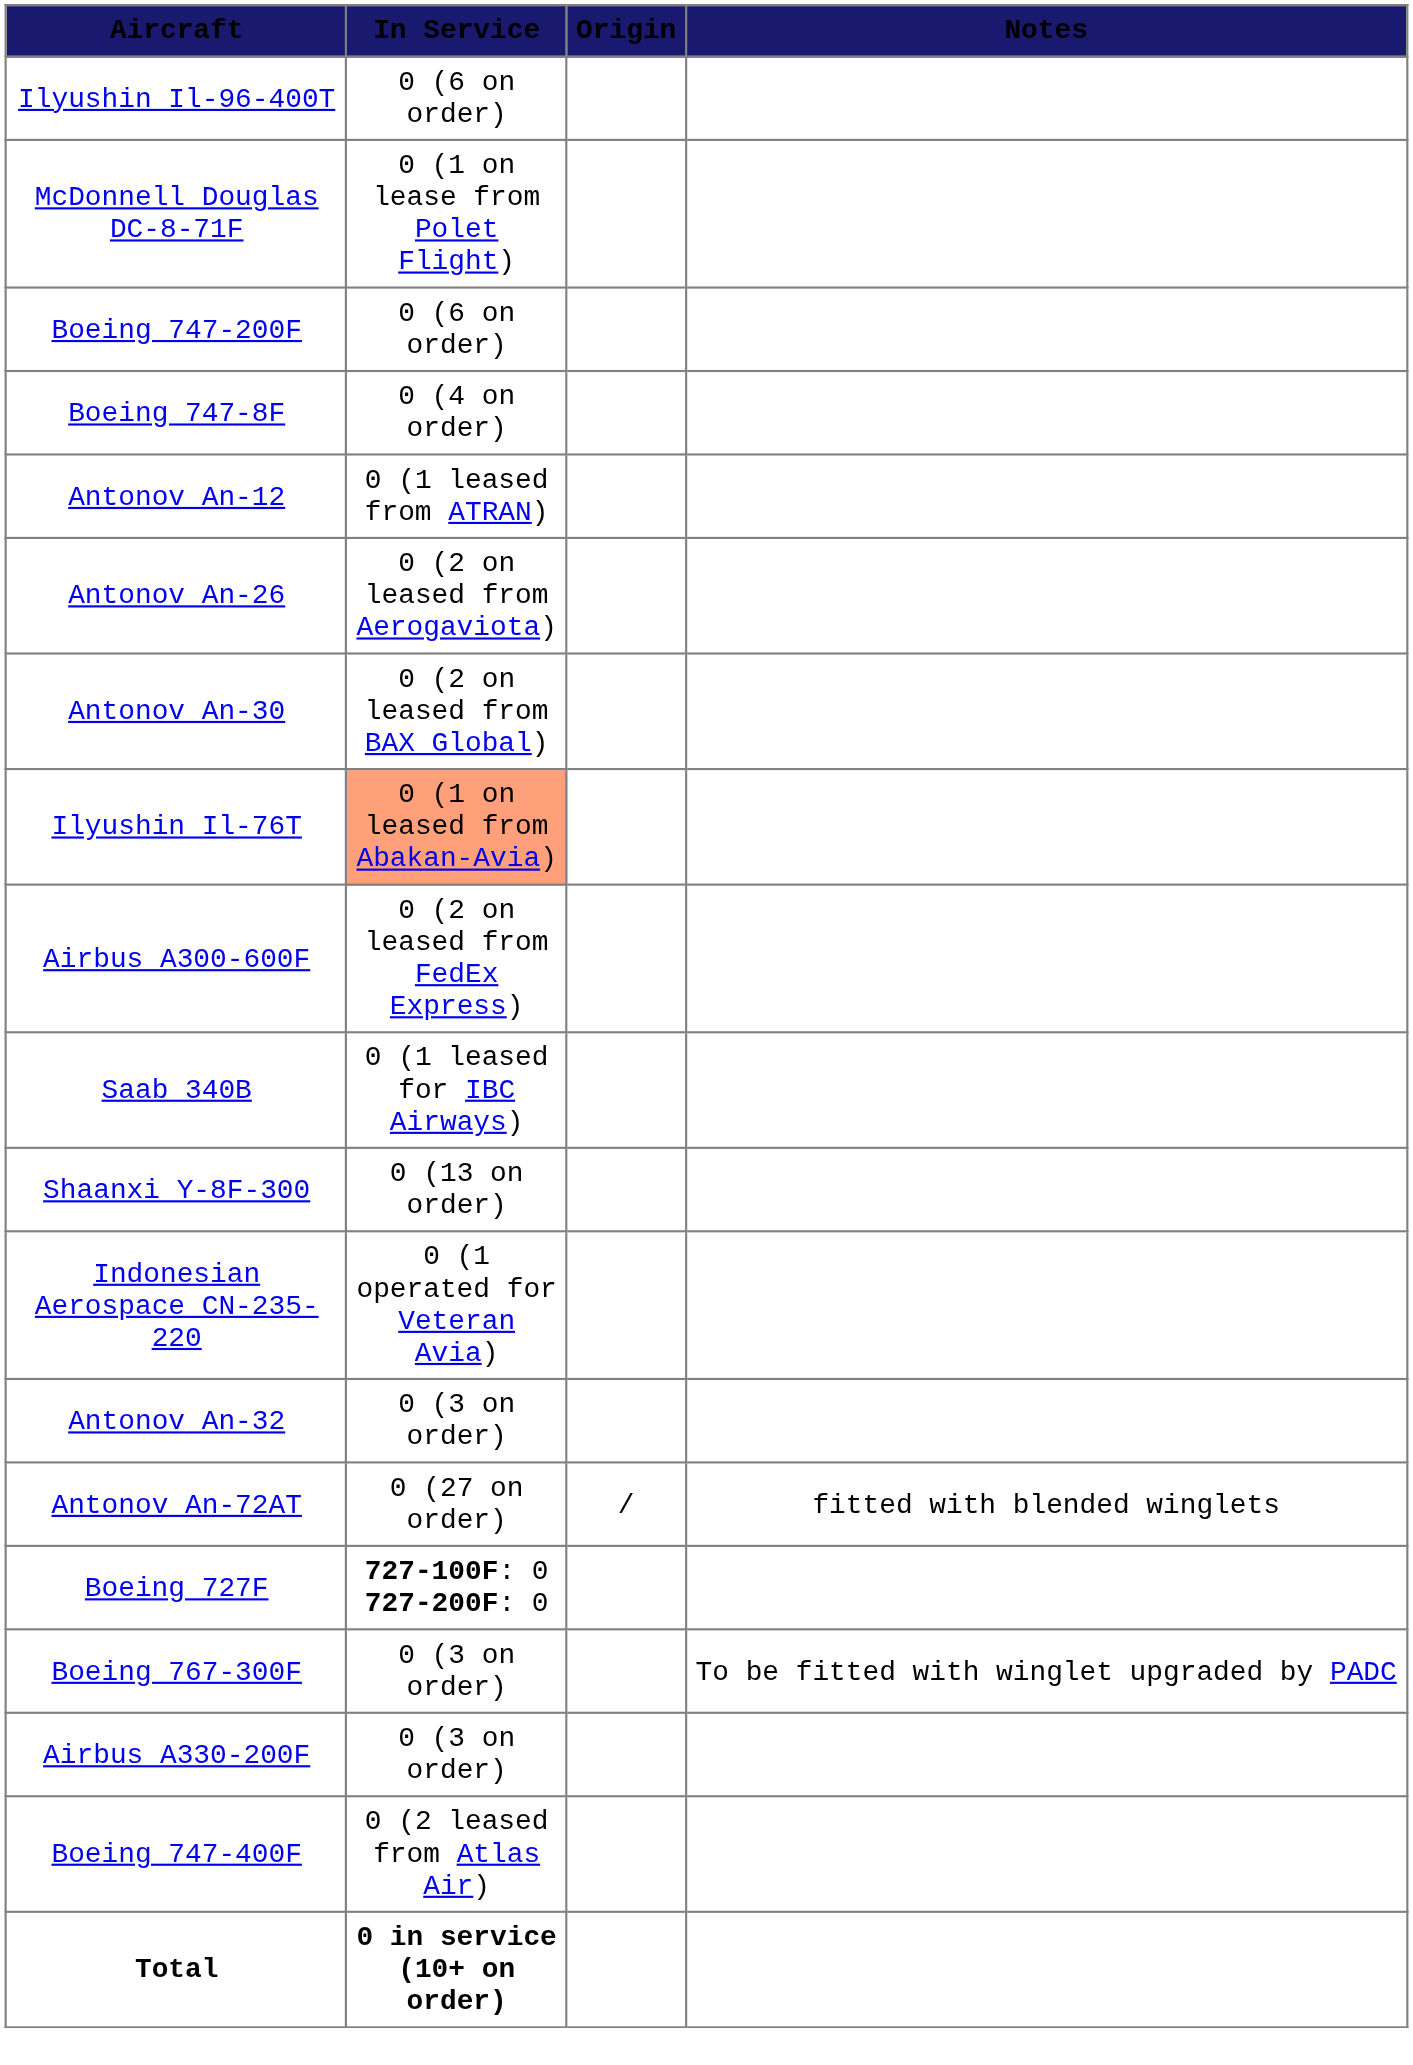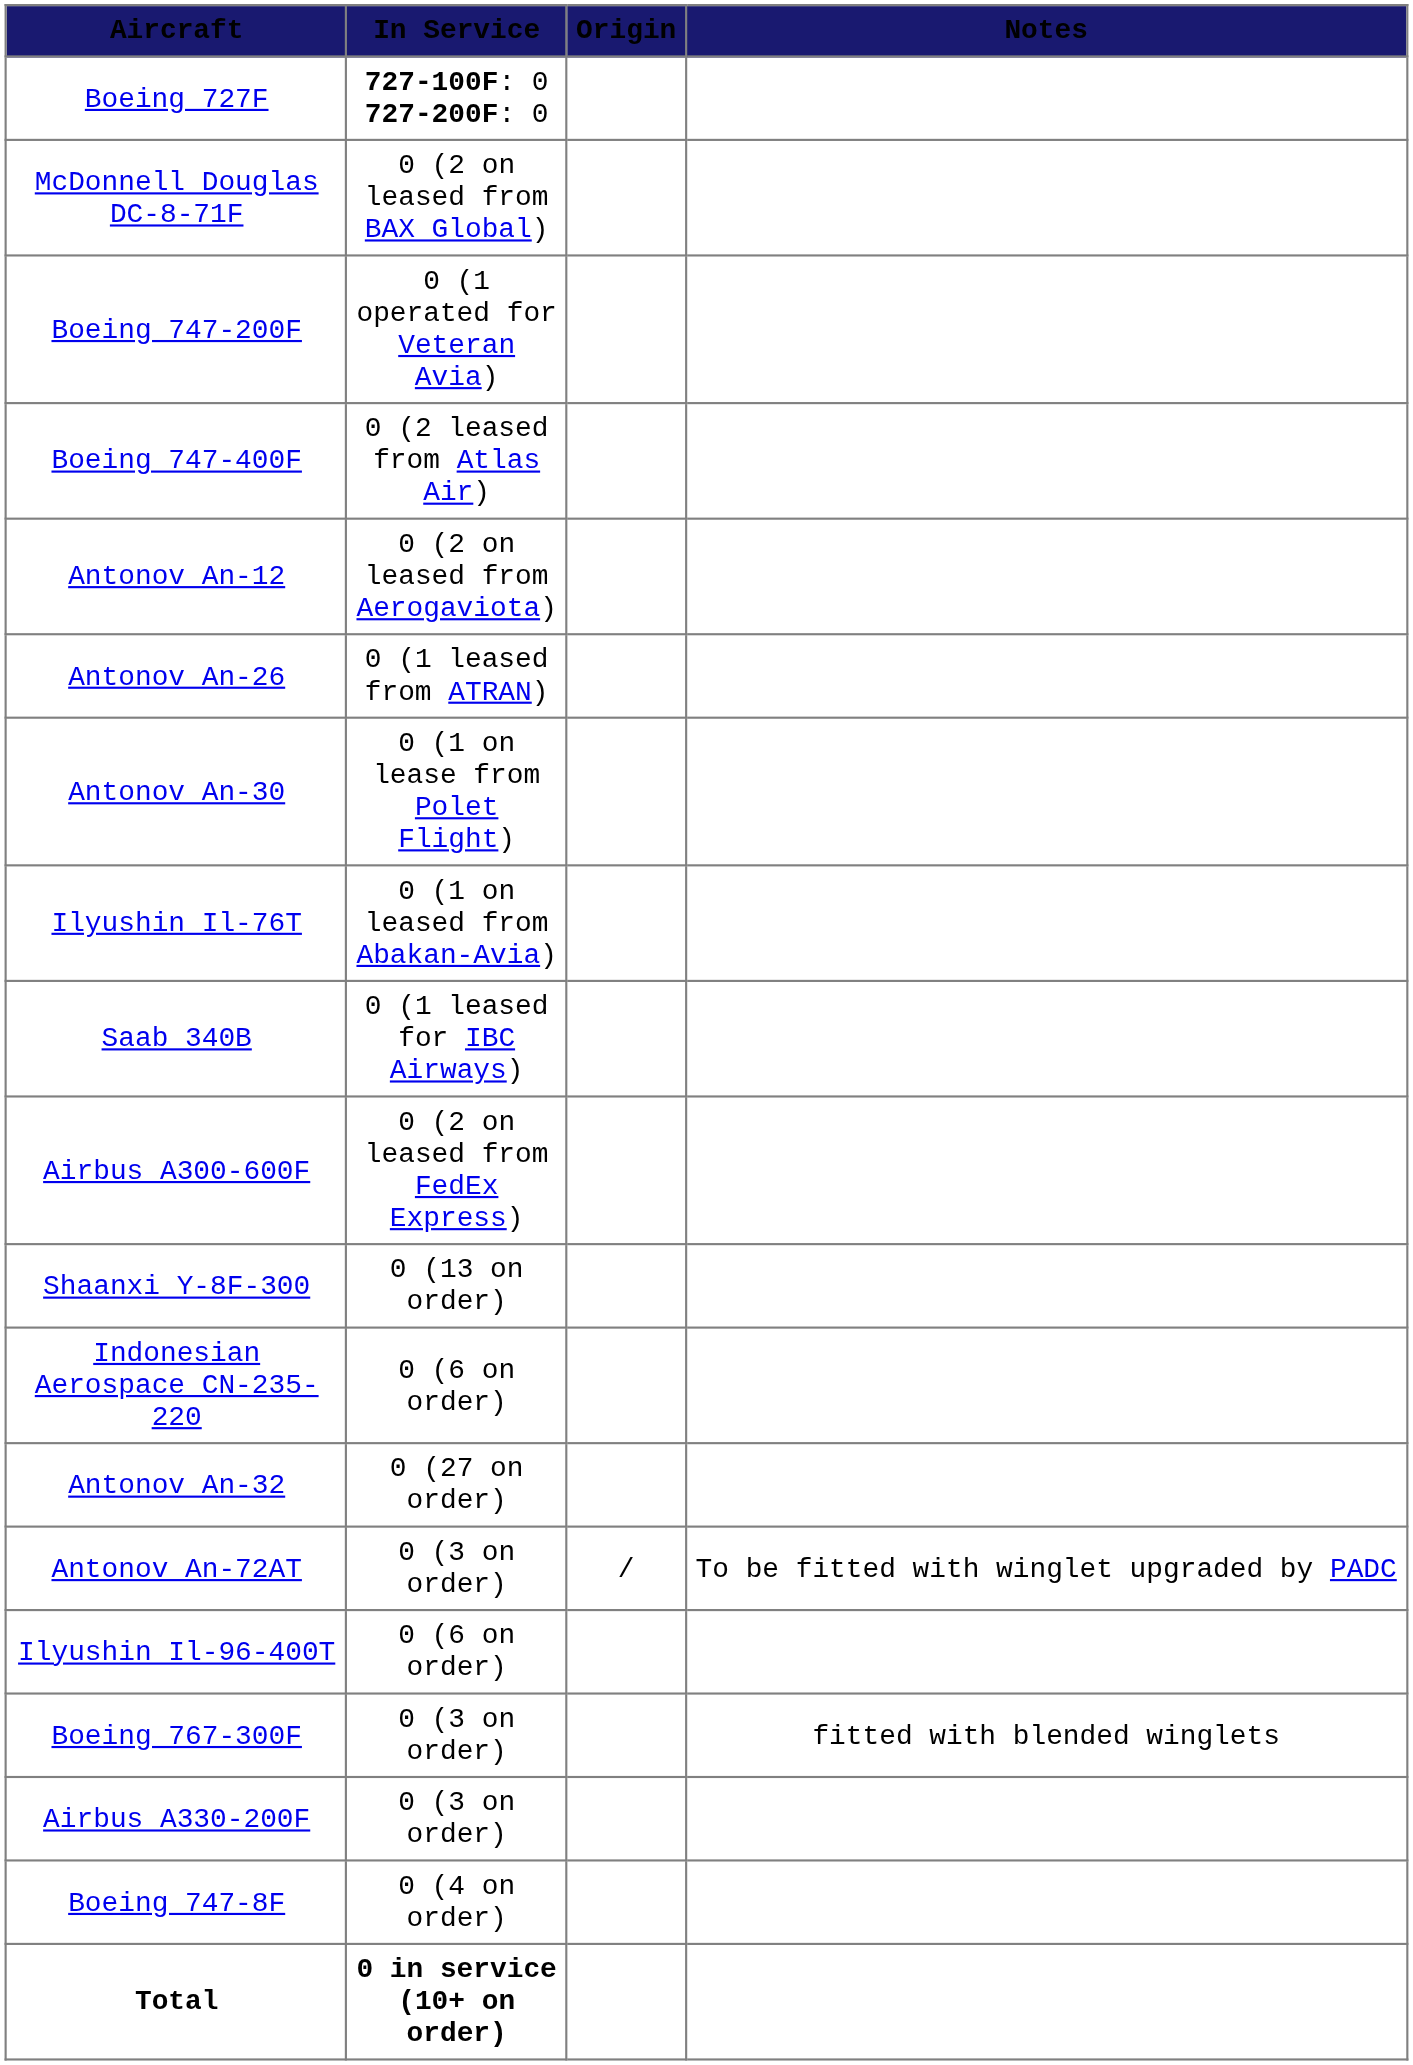 <table class="toccolours" border="1" cellpadding="4" style="border-collapse:collapse;text-align:center;margin:auto;">
 <tr style="background:MidnightBlue;">
 <th style="width:150px;"><span>Aircraft</span></th>
 <th style="width:60px;"><span>In Service</span></th>
 <th !style="width:40px;"><span>Origin</span></th>
 <th><span>Notes</span></th>
 </tr>
 <tr>
-<td><a href='#'>Ilyushin Il-96-400T</a></td>
-<td>0 (6 on order)</td>
+<td><a href='#'>Boeing 727F</a></td>
+<td><strong>727-100F</strong>: 0<br><strong>727-200F</strong>: 0</td>
 <td></td>
 <td></td>
 </tr>
 <tr>
 <td><a href='#'>McDonnell Douglas DC-8-71F</a></td>
+<td>0 (2 on leased from <a href='#'>BAX Global</a>)</td>
+<td></td>
+<td></td>
+</tr>
+<tr>
+<td><a href='#'>Boeing 747-200F</a></td>
+<td>0 (1 operated for <a href='#'>Veteran Avia</a>)</td>
+<td></td>
+<td></td>
+</tr>
+<tr>
+<td><a href='#'>Boeing 747-400F</a></td>
+<td>0 (2 leased from <a href='#'>Atlas Air</a>)</td>
+<td></td>
+<td></td>
+</tr>
+<tr>
+<td><a href='#'>Antonov An-12</a></td>
+<td>0 (2 on leased from <a href='#'>Aerogaviota</a>)</td>
+<td></td>
+<td></td>
+</tr>
+<tr>
+<td><a href='#'>Antonov An-26</a></td>
+<td>0 (1 leased from <a href='#'>ATRAN</a>)</td>
+<td></td>
+<td></td>
+</tr>
+<tr>
+<td><a href='#'>Antonov An-30</a></td>
 <td>0 (1 on lease from <a href='#'>Polet Flight</a>)</td>
 <td></td>
 <td></td>
 </tr>
 <tr>
-<td><a href='#'>Boeing 747-200F</a></td>
-<td>0 (6 on order)</td>
+<td><a href='#'>Ilyushin Il-76T</a></td>
+<td>0 (1 on leased from <a href='#'>Abakan-Avia</a>)</td>
 <td></td>
 <td></td>
 </tr>
 <tr>
-<td><a href='#'>Boeing 747-8F</a></td>
-<td>0 (4 on order)</td>
-<td></td>
-<td></td>
-</tr>
-<tr>
-<td><a href='#'>Antonov An-12</a></td>
-<td>0 (1 leased from <a href='#'>ATRAN</a>)</td>
-<td></td>
-<td></td>
-</tr>
-<tr>
-<td><a href='#'>Antonov An-26</a></td>
-<td>0 (2 on leased from <a href='#'>Aerogaviota</a>)</td>
-<td></td>
-<td></td>
-</tr>
-<tr>
-<td><a href='#'>Antonov An-30</a></td>
-<td>0 (2 on leased from <a href='#'>BAX Global</a>)</td>
-<td></td>
-<td></td>
-</tr>
-<tr>
-<td><a href='#'>Ilyushin Il-76T</a></td>
-<td style="background: lightsalmon;">0 (1 on leased from <a href='#'>Abakan-Avia</a>)</td>
+<td><a href='#'>Saab 340B</a></td>
+<td>0 (1 leased for <a href='#'>IBC Airways</a>)</td>
 <td></td>
 <td></td>
 </tr>
 <tr>
 <td><a href='#'>Airbus A300-600F</a></td>
 <td>0 (2 on leased from <a href='#'>FedEx Express</a>)</td>
-<td></td>
-<td></td>
-</tr>
-<tr>
-<td><a href='#'>Saab 340B</a></td>
-<td>0 (1 leased for <a href='#'>IBC Airways</a>)</td>
 <td></td>
 <td></td>
 </tr>
 <tr>
 <td><a href='#'>Shaanxi Y-8F-300</a></td>
 <td>0 (13 on order)</td>
 <td></td>
 <td></td>
 </tr>
 <tr>
 <td><a href='#'>Indonesian Aerospace CN-235-220</a></td>
-<td>0 (1 operated for <a href='#'>Veteran Avia</a>)</td>
+<td>0 (6 on order)</td>
 <td></td>
 <td></td>
 </tr>
 <tr>
 <td><a href='#'>Antonov An-32</a></td>
-<td>0 (3 on order)</td>
+<td>0 (27 on order)</td>
 <td></td>
 <td></td>
 </tr>
 <tr>
 <td><a href='#'>Antonov An-72AT</a></td>
-<td>0 (27 on order)</td>
+<td>0 (3 on order)</td>
 <td>/</td>
-<td>fitted with blended winglets</td>
+<td>To be fitted with winglet upgraded by <a href='#'>PADC</a></td>
 </tr>
 <tr>
-<td><a href='#'>Boeing 727F</a></td>
-<td><strong>727-100F</strong>: 0<br><strong>727-200F</strong>: 0</td>
+<td><a href='#'>Ilyushin Il-96-400T</a></td>
+<td>0 (6 on order)</td>
 <td></td>
 <td></td>
 </tr>
 <tr>
 <td><a href='#'>Boeing 767-300F</a></td>
 <td>0 (3 on order)</td>
 <td></td>
-<td>To be fitted with winglet upgraded by <a href='#'>PADC</a></td>
+<td>fitted with blended winglets</td>
 </tr>
 <tr>
 <td><a href='#'>Airbus A330-200F</a></td>
 <td>0 (3 on order)</td>
 <td></td>
 <td></td>
 </tr>
 <tr>
-<td><a href='#'>Boeing 747-400F</a></td>
-<td>0 (2 leased from <a href='#'>Atlas Air</a>)</td>
+<td><a href='#'>Boeing 747-8F</a></td>
+<td>0 (4 on order)</td>
 <td></td>
 <td></td>
 </tr>
 <tr>
 <th>Total</th>
 <th>0 in service (10+ on order)</th>
 <th></th>
 </tr>
 </table>
